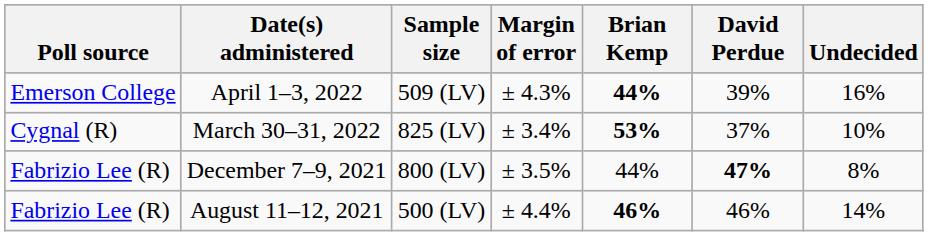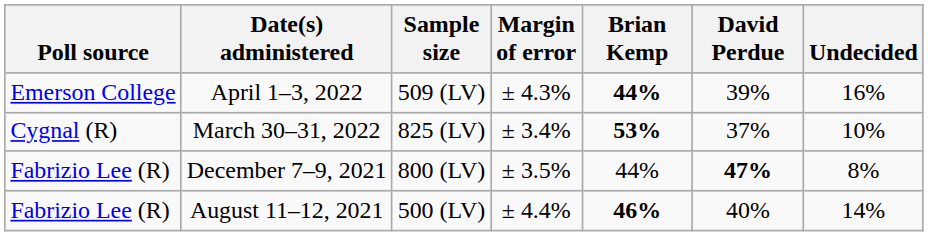 <table class="wikitable" style="font-size:90%;text-align:center;">
 <tr valign=bottom>
 <th>Poll source</th>
 <th>Date(s)<br>administered</th>
 <th>Sample<br>size</th>
 <th>Margin<br>of error</th>
 <th style="width:60px;">Brian<br>Kemp</th>
 <th style="width:60px;">David<br>Perdue</th>
 <th>Undecided</th>
 </tr>
 <tr>
 <td style="text-align:left;"><a href='#'>Emerson College</a></td>
 <td>April 1–3, 2022</td>
 <td>509 (LV)</td>
 <td>± 4.3%</td>
 <td><strong>44%</strong></td>
 <td>39%</td>
 <td>16%</td>
 </tr>
 <tr>
 <td style="text-align:left;"><a href='#'>Cygnal</a> (R)</td>
 <td>March 30–31, 2022</td>
 <td>825 (LV)</td>
 <td>± 3.4%</td>
 <td><strong>53%</strong></td>
 <td>37%</td>
 <td>10%</td>
 </tr>
 <tr>
 <td style="text-align:left;"><a href='#'>Fabrizio Lee</a> (R)</td>
 <td>December 7–9, 2021</td>
 <td>800 (LV)</td>
 <td>± 3.5%</td>
 <td>44%</td>
 <td><strong>47%</strong></td>
 <td>8%</td>
 </tr>
 <tr>
 <td style="text-align:left;"><a href='#'>Fabrizio Lee</a> (R)</td>
 <td>August 11–12, 2021</td>
 <td>500 (LV)</td>
 <td>± 4.4%</td>
 <td><strong>46%</strong></td>
-<td>46%</td>
+<td>40%</td>
 <td>14%</td>
 </tr>
 </table>
